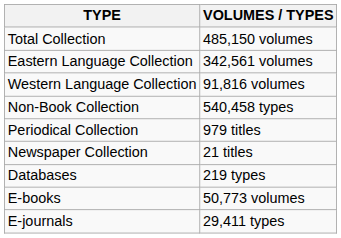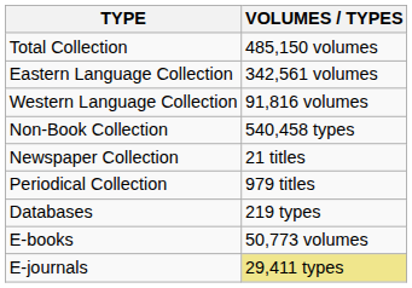 <table class="wikitable">
 <tr>
 <th>TYPE</th>
 <th>VOLUMES / TYPES</th>
 </tr>
 <tr>
 <td>Total Collection</td>
 <td>485,150 volumes</td>
 </tr>
 <tr>
 <td>Eastern Language Collection</td>
 <td>342,561 volumes</td>
 </tr>
 <tr>
 <td>Western Language Collection</td>
 <td>91,816 volumes</td>
 </tr>
 <tr>
 <td>Non-Book Collection</td>
 <td>540,458 types</td>
 </tr>
 <tr>
+<td>Newspaper Collection</td>
+<td>21 titles</td>
+</tr>
+<tr>
 <td>Periodical Collection</td>
 <td>979 titles</td>
-</tr>
-<tr>
-<td>Newspaper Collection</td>
-<td>21 titles</td>
 </tr>
 <tr>
 <td>Databases</td>
 <td>219 types</td>
 </tr>
 <tr>
 <td>E-books</td>
 <td>50,773 volumes</td>
 </tr>
 <tr>
 <td>E-journals</td>
-<td>29,411 types</td>
+<td style="background: khaki;">29,411 types</td>
 </tr>
 </table>
